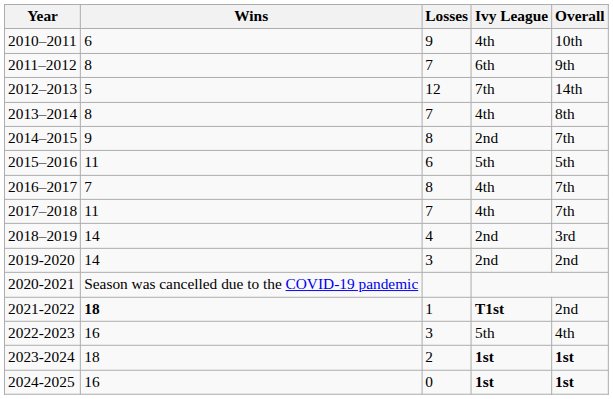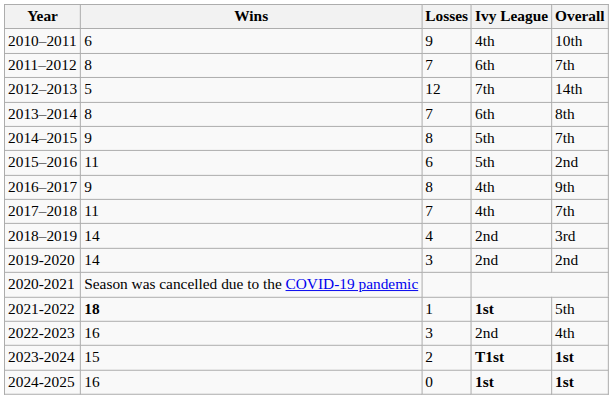 <table class="wikitable">
 <tr>
 <th>Year</th>
 <th>Wins</th>
 <th>Losses</th>
 <th>Ivy League</th>
 <th>Overall</th>
 </tr>
 <tr>
 <td>2010–2011</td>
 <td>6</td>
 <td>9</td>
 <td>4th</td>
 <td>10th</td>
 </tr>
 <tr>
 <td>2011–2012</td>
 <td>8</td>
 <td>7</td>
 <td>6th</td>
-<td>9th</td>
+<td>7th</td>
 </tr>
 <tr>
 <td>2012–2013</td>
 <td>5</td>
 <td>12</td>
 <td>7th</td>
 <td>14th</td>
 </tr>
 <tr>
 <td>2013–2014</td>
 <td>8</td>
 <td>7</td>
-<td>4th</td>
+<td>6th</td>
 <td>8th</td>
 </tr>
 <tr>
 <td>2014–2015</td>
 <td>9</td>
 <td>8</td>
-<td>2nd</td>
+<td>5th</td>
 <td>7th</td>
 </tr>
 <tr>
 <td>2015–2016</td>
 <td>11</td>
 <td>6</td>
 <td>5th</td>
-<td>5th</td>
+<td>2nd</td>
 </tr>
 <tr>
 <td>2016–2017</td>
-<td>7</td>
+<td>9</td>
 <td>8</td>
 <td>4th</td>
-<td>7th</td>
+<td>9th</td>
 </tr>
 <tr>
 <td>2017–2018</td>
 <td>11</td>
 <td>7</td>
 <td>4th</td>
 <td>7th</td>
 </tr>
 <tr>
 <td>2018–2019</td>
 <td>14</td>
 <td>4</td>
 <td>2nd</td>
 <td>3rd</td>
 </tr>
 <tr>
 <td>2019-2020</td>
 <td>14</td>
 <td>3</td>
 <td>2nd</td>
 <td>2nd</td>
 </tr>
 <tr>
 <td>2020-2021</td>
 <td>Season was cancelled due to the <a href='#'>COVID-19 pandemic</a></td>
 <td></td>
 </tr>
 <tr>
 <td>2021-2022</td>
 <td><strong>18</strong></td>
 <td>1</td>
-<td><strong>T1st</strong></td>
-<td>2nd</td>
+<td><strong>1st</strong></td>
+<td>5th</td>
 </tr>
 <tr>
 <td>2022-2023</td>
 <td>16</td>
 <td>3</td>
-<td>5th</td>
+<td>2nd</td>
 <td>4th</td>
 </tr>
 <tr>
 <td>2023-2024</td>
-<td>18</td>
+<td>15</td>
 <td>2</td>
-<td><strong>1st</strong></td>
+<td><strong>T1st</strong></td>
 <td><strong>1st</strong></td>
 </tr>
 <tr>
 <td>2024-2025</td>
 <td>16</td>
 <td>0</td>
 <td><strong>1st</strong></td>
 <td><strong>1st</strong></td>
 </tr>
 </table>
